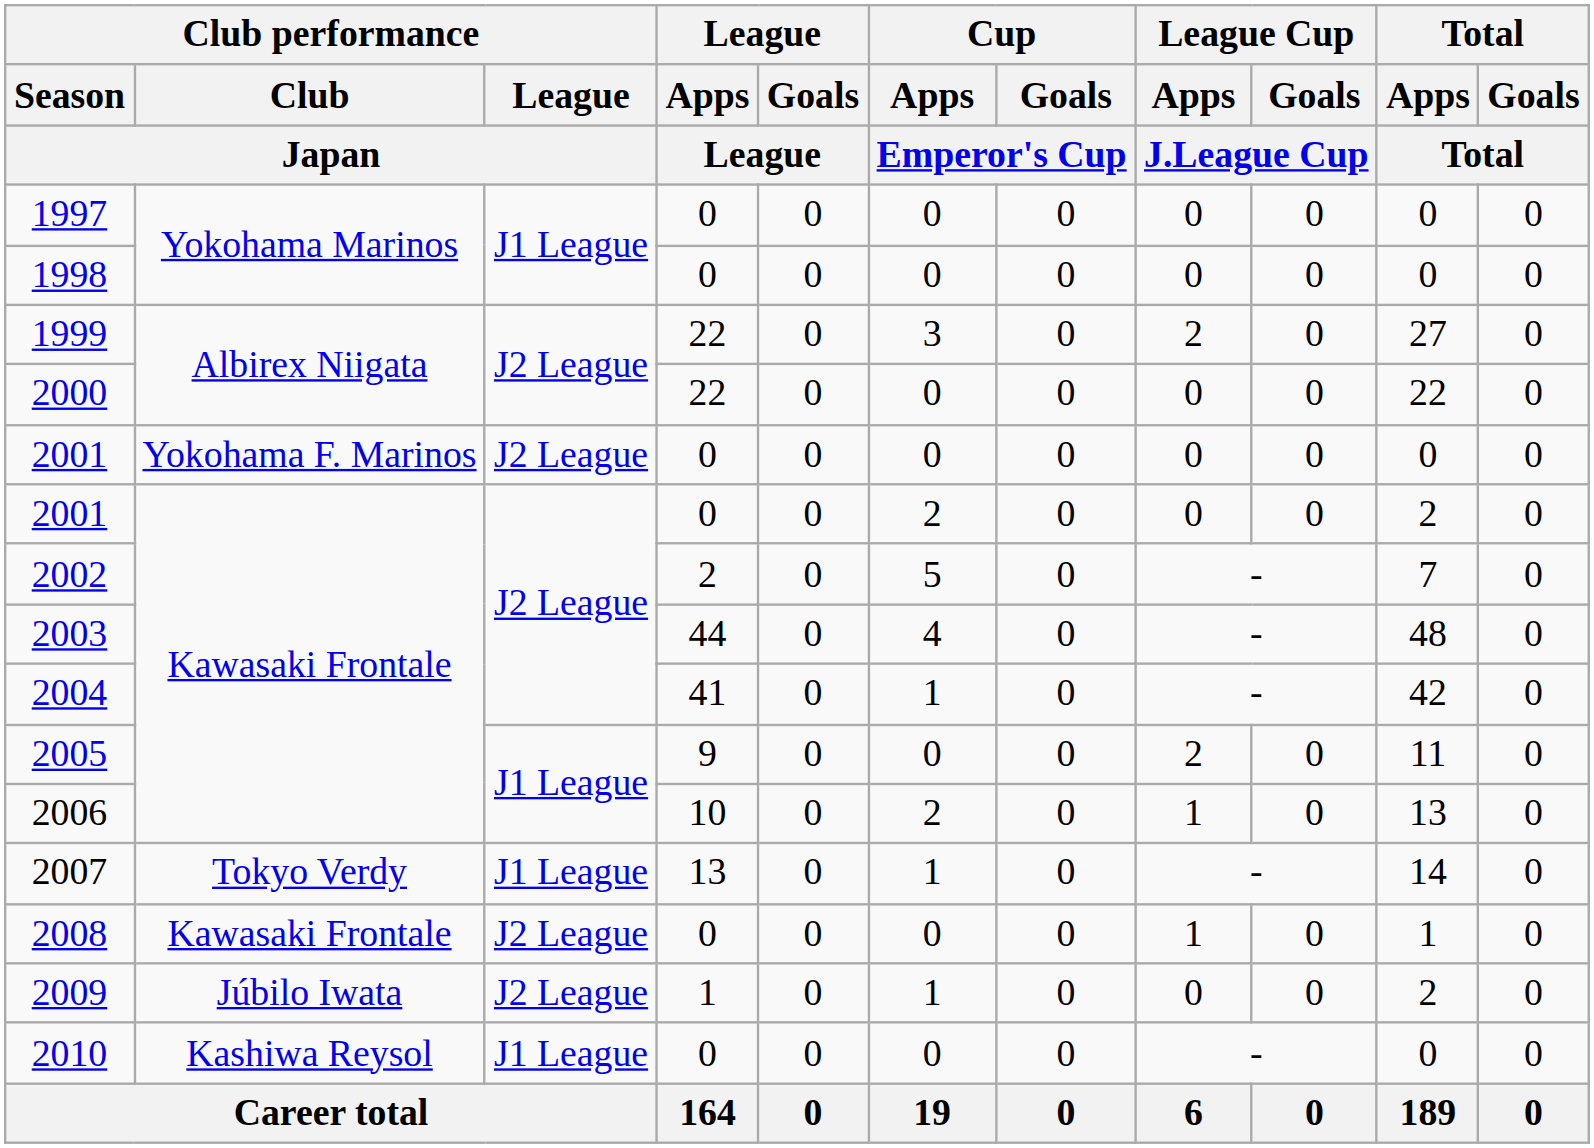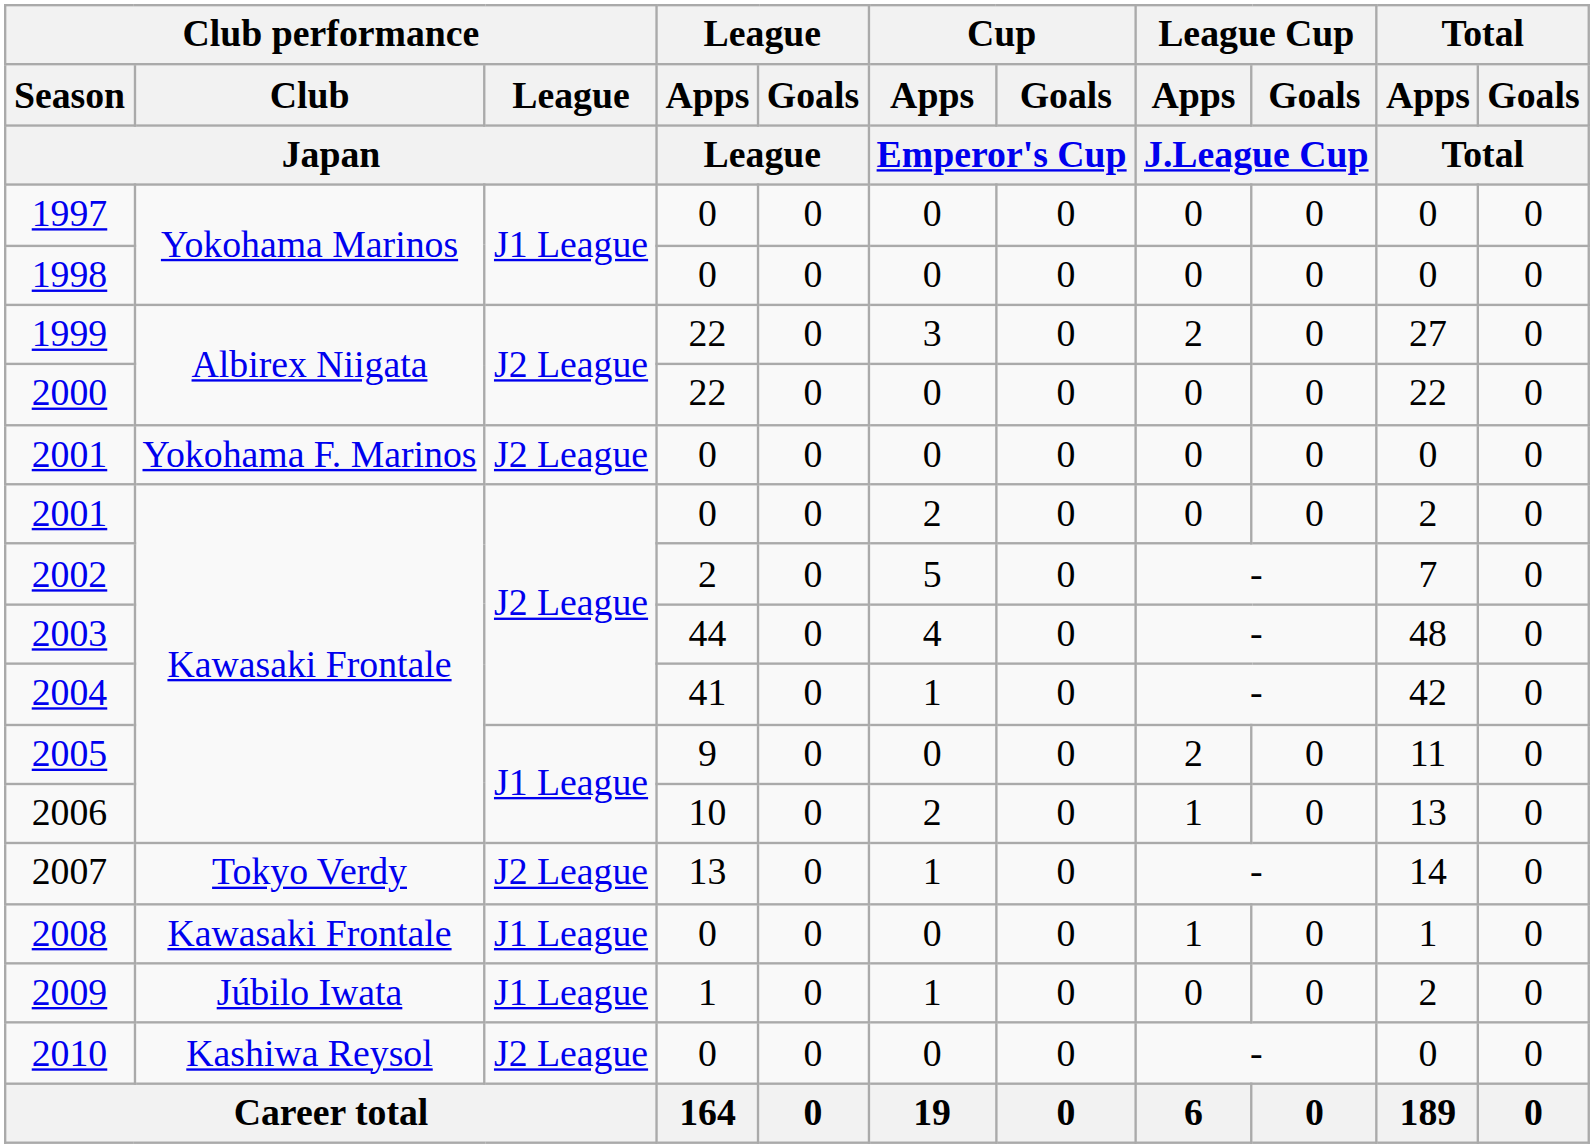 <table class="wikitable" style="text-align:center">
 <tr>
 <th colspan=3>Club performance</th>
 <th colspan=2>League</th>
 <th colspan=2>Cup</th>
 <th colspan=2>League Cup</th>
 <th colspan=2>Total</th>
 </tr>
 <tr>
 <th>Season</th>
 <th>Club</th>
 <th>League</th>
 <th>Apps</th>
 <th>Goals</th>
 <th>Apps</th>
 <th>Goals</th>
 <th>Apps</th>
 <th>Goals</th>
 <th>Apps</th>
 <th>Goals</th>
 </tr>
 <tr>
 <th colspan=3>Japan</th>
 <th colspan=2>League</th>
 <th colspan=2><a href='#'>Emperor's Cup</a></th>
 <th colspan=2><a href='#'>J.League Cup</a></th>
 <th colspan=2>Total</th>
 </tr>
 <tr>
 <td><a href='#'>1997</a></td>
 <td rowspan="2"><a href='#'>Yokohama Marinos</a></td>
 <td rowspan="2"><a href='#'>J1 League</a></td>
 <td>0</td>
 <td>0</td>
 <td>0</td>
 <td>0</td>
 <td>0</td>
 <td>0</td>
 <td>0</td>
 <td>0</td>
 </tr>
 <tr>
 <td><a href='#'>1998</a></td>
 <td>0</td>
 <td>0</td>
 <td>0</td>
 <td>0</td>
 <td>0</td>
 <td>0</td>
 <td>0</td>
 <td>0</td>
 </tr>
 <tr>
 <td><a href='#'>1999</a></td>
 <td rowspan="2"><a href='#'>Albirex Niigata</a></td>
 <td rowspan="2"><a href='#'>J2 League</a></td>
 <td>22</td>
 <td>0</td>
 <td>3</td>
 <td>0</td>
 <td>2</td>
 <td>0</td>
 <td>27</td>
 <td>0</td>
 </tr>
 <tr>
 <td><a href='#'>2000</a></td>
 <td>22</td>
 <td>0</td>
 <td>0</td>
 <td>0</td>
 <td>0</td>
 <td>0</td>
 <td>22</td>
 <td>0</td>
 </tr>
 <tr>
 <td><a href='#'>2001</a></td>
 <td><a href='#'>Yokohama F. Marinos</a></td>
 <td><a href='#'>J2 League</a></td>
 <td>0</td>
 <td>0</td>
 <td>0</td>
 <td>0</td>
 <td>0</td>
 <td>0</td>
 <td>0</td>
 <td>0</td>
 </tr>
 <tr>
 <td><a href='#'>2001</a></td>
 <td rowspan="6"><a href='#'>Kawasaki Frontale</a></td>
 <td rowspan="4"><a href='#'>J2 League</a></td>
 <td>0</td>
 <td>0</td>
 <td>2</td>
 <td>0</td>
 <td>0</td>
 <td>0</td>
 <td>2</td>
 <td>0</td>
 </tr>
 <tr>
 <td><a href='#'>2002</a></td>
 <td>2</td>
 <td>0</td>
 <td>5</td>
 <td>0</td>
 <td colspan="2">-</td>
 <td>7</td>
 <td>0</td>
 </tr>
 <tr>
 <td><a href='#'>2003</a></td>
 <td>44</td>
 <td>0</td>
 <td>4</td>
 <td>0</td>
 <td colspan="2">-</td>
 <td>48</td>
 <td>0</td>
 </tr>
 <tr>
 <td><a href='#'>2004</a></td>
 <td>41</td>
 <td>0</td>
 <td>1</td>
 <td>0</td>
 <td colspan="2">-</td>
 <td>42</td>
 <td>0</td>
 </tr>
 <tr>
 <td><a href='#'>2005</a></td>
 <td rowspan="2"><a href='#'>J1 League</a></td>
 <td>9</td>
 <td>0</td>
 <td>0</td>
 <td>0</td>
 <td>2</td>
 <td>0</td>
 <td>11</td>
 <td>0</td>
 </tr>
 <tr>
 <td>2006</td>
 <td>10</td>
 <td>0</td>
 <td>2</td>
 <td>0</td>
 <td>1</td>
 <td>0</td>
 <td>13</td>
 <td>0</td>
 </tr>
 <tr>
 <td>2007</td>
 <td><a href='#'>Tokyo Verdy</a></td>
-<td><a href='#'>J1 League</a></td>
+<td><a href='#'>J2 League</a></td>
 <td>13</td>
 <td>0</td>
 <td>1</td>
 <td>0</td>
 <td colspan="2">-</td>
 <td>14</td>
 <td>0</td>
 </tr>
 <tr>
 <td><a href='#'>2008</a></td>
 <td><a href='#'>Kawasaki Frontale</a></td>
-<td><a href='#'>J2 League</a></td>
+<td><a href='#'>J1 League</a></td>
 <td>0</td>
 <td>0</td>
 <td>0</td>
 <td>0</td>
 <td>1</td>
 <td>0</td>
 <td>1</td>
 <td>0</td>
 </tr>
 <tr>
 <td><a href='#'>2009</a></td>
 <td><a href='#'>Júbilo Iwata</a></td>
-<td><a href='#'>J2 League</a></td>
+<td><a href='#'>J1 League</a></td>
 <td>1</td>
 <td>0</td>
 <td>1</td>
 <td>0</td>
 <td>0</td>
 <td>0</td>
 <td>2</td>
 <td>0</td>
 </tr>
 <tr>
 <td><a href='#'>2010</a></td>
 <td><a href='#'>Kashiwa Reysol</a></td>
-<td><a href='#'>J1 League</a></td>
+<td><a href='#'>J2 League</a></td>
 <td>0</td>
 <td>0</td>
 <td>0</td>
 <td>0</td>
 <td colspan="2">-</td>
 <td>0</td>
 <td>0</td>
 </tr>
 <tr>
 <th colspan=3>Career total</th>
 <th>164</th>
 <th>0</th>
 <th>19</th>
 <th>0</th>
 <th>6</th>
 <th>0</th>
 <th>189</th>
 <th>0</th>
 </tr>
 </table>
